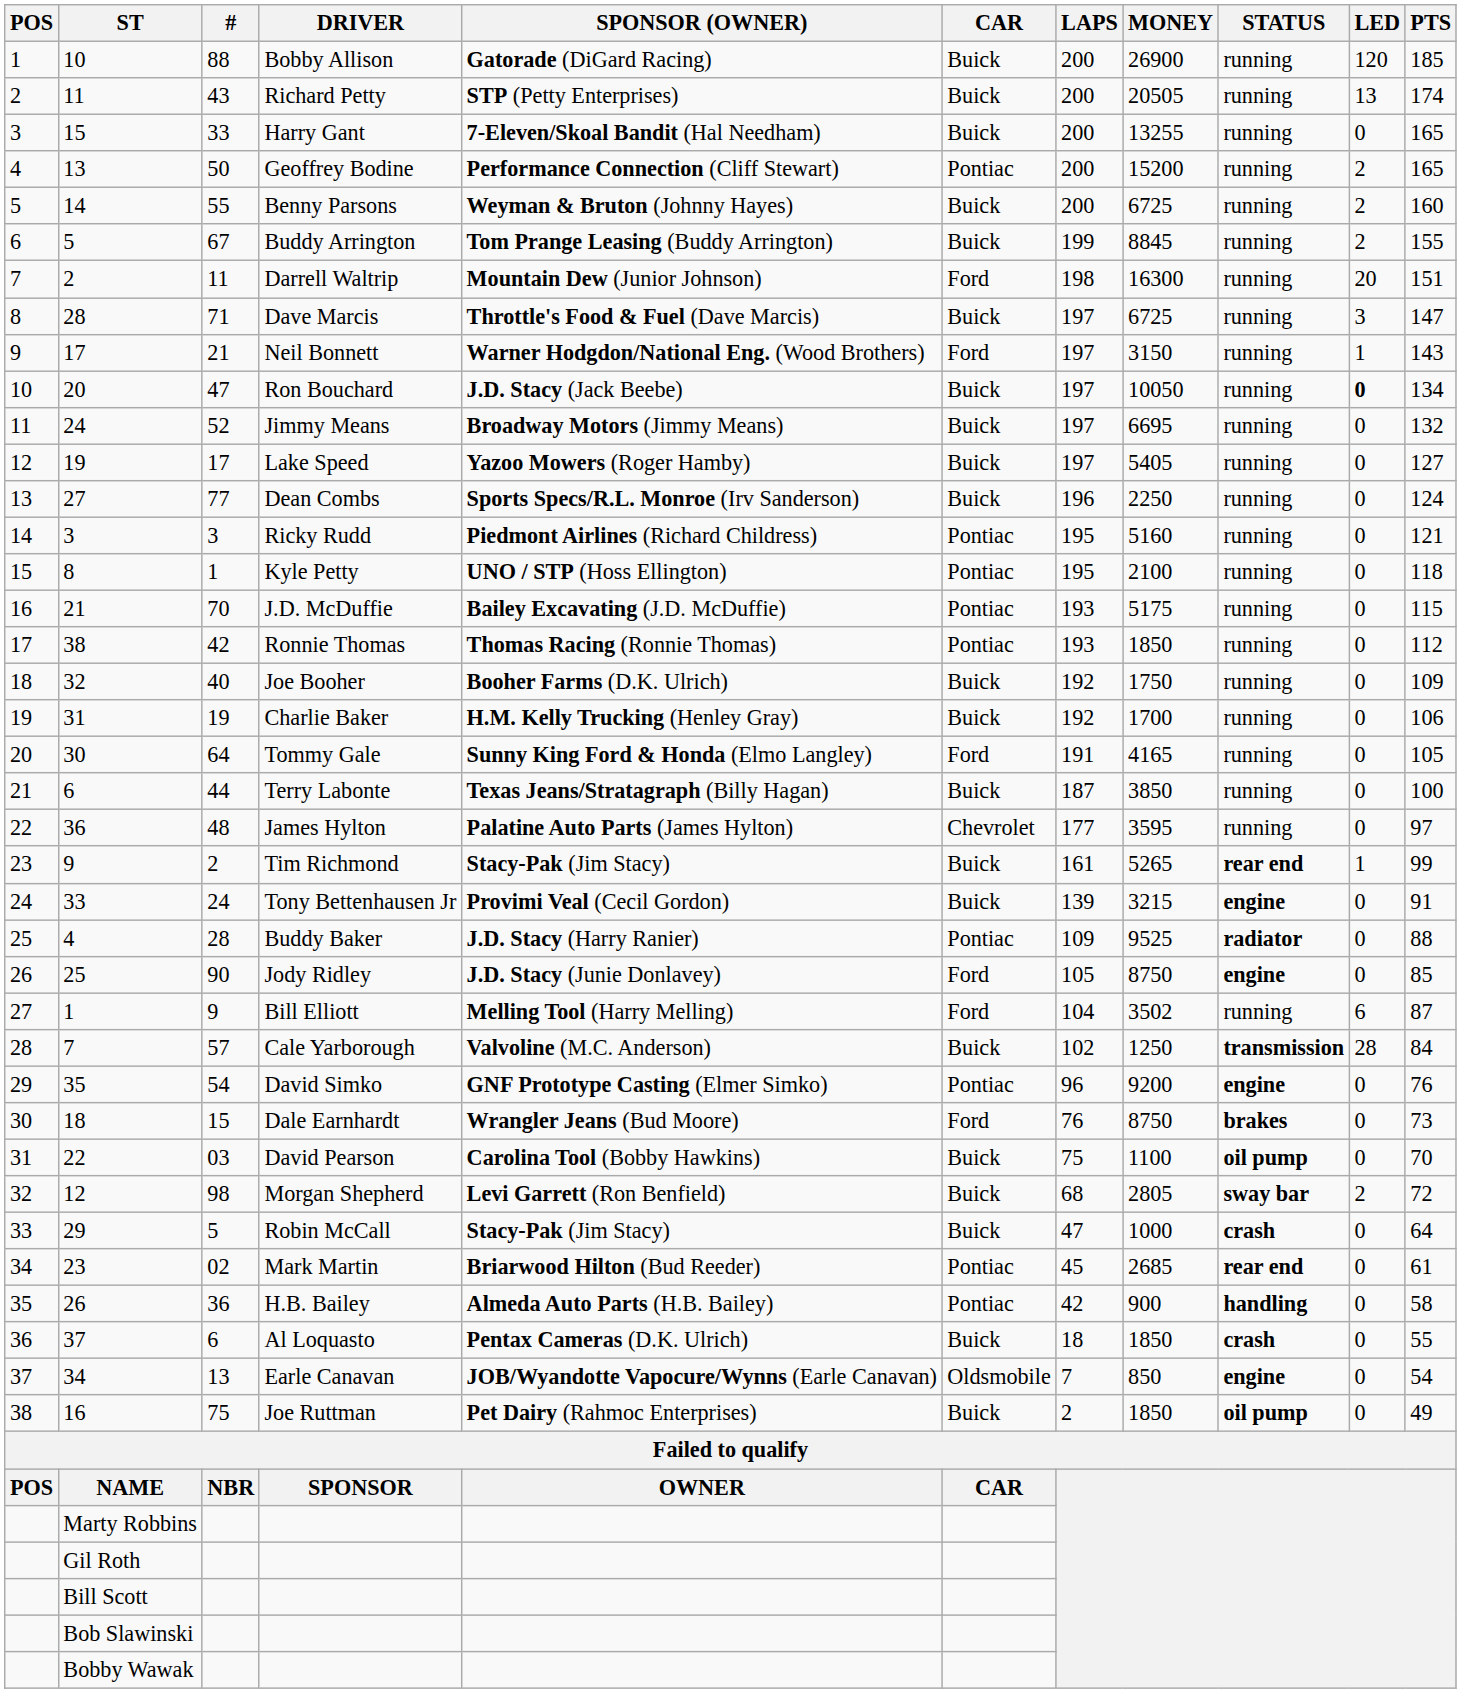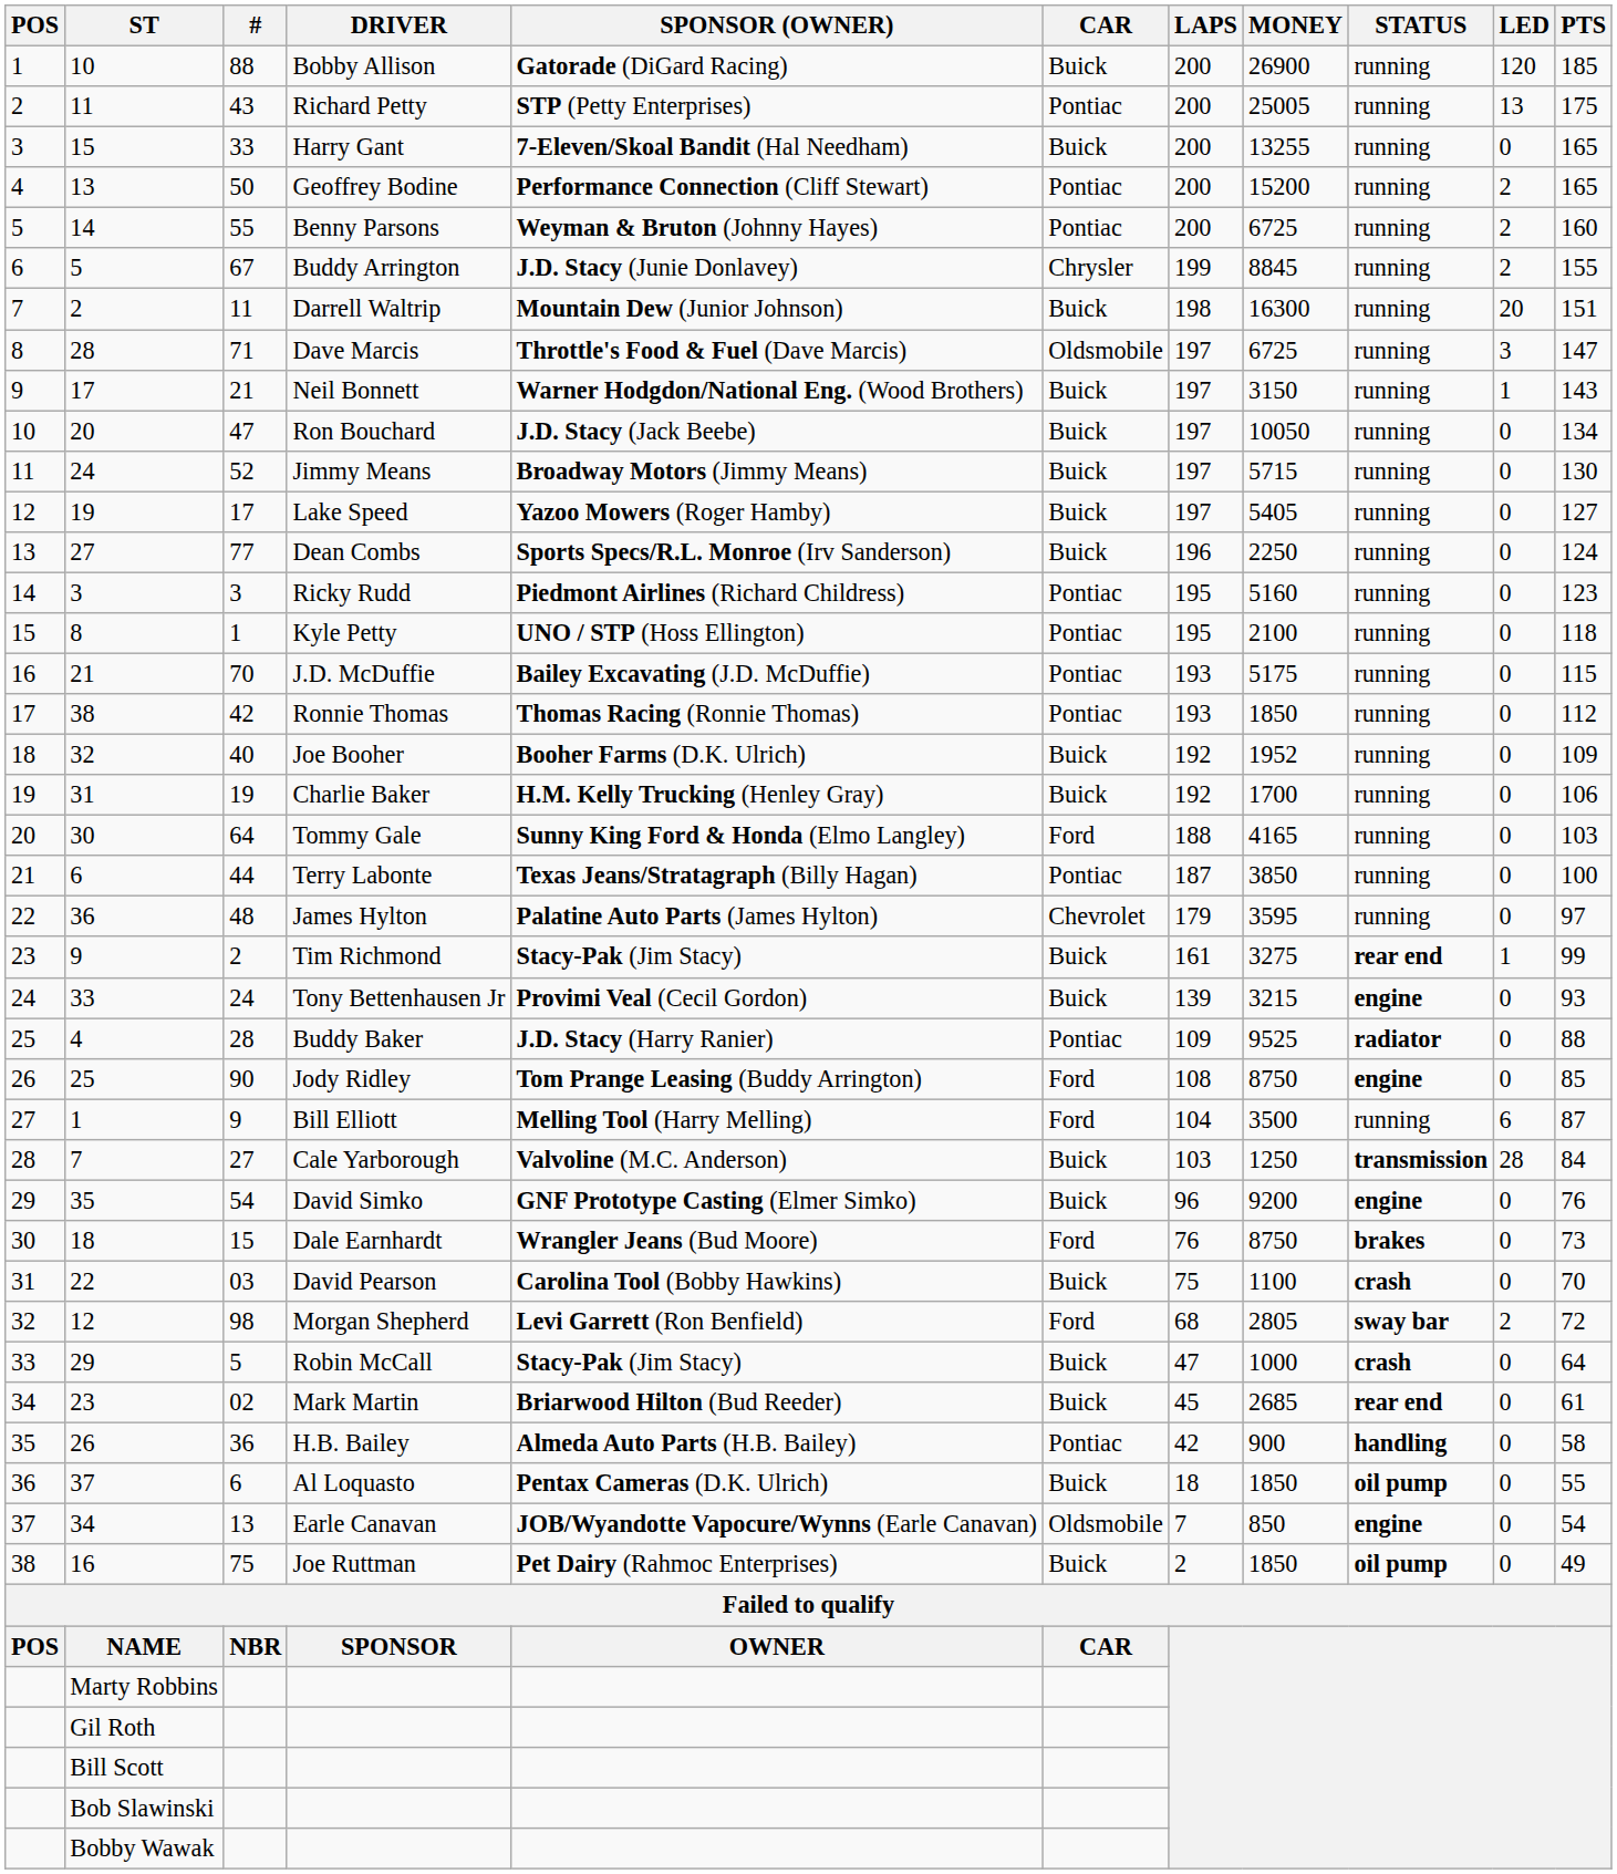 <table class="wikitable" style="font-size:95%">
 <tr>
 <th>POS</th>
 <th>ST</th>
 <th>#</th>
 <th>DRIVER</th>
 <th>SPONSOR (OWNER)</th>
 <th>CAR</th>
 <th>LAPS</th>
 <th>MONEY</th>
 <th>STATUS</th>
 <th>LED</th>
 <th>PTS</th>
 </tr>
 <tr>
 <td>1</td>
 <td>10</td>
 <td>88</td>
 <td>Bobby Allison</td>
 <td><strong>Gatorade</strong> (DiGard Racing)</td>
 <td>Buick</td>
 <td>200</td>
 <td>26900</td>
 <td>running</td>
 <td>120</td>
 <td>185</td>
 </tr>
 <tr>
 <td>2</td>
 <td>11</td>
 <td>43</td>
 <td>Richard Petty</td>
 <td><strong>STP</strong> (Petty Enterprises)</td>
-<td>Buick</td>
+<td>Pontiac</td>
 <td>200</td>
-<td>20505</td>
+<td>25005</td>
 <td>running</td>
 <td>13</td>
-<td>174</td>
+<td>175</td>
 </tr>
 <tr>
 <td>3</td>
 <td>15</td>
 <td>33</td>
 <td>Harry Gant</td>
 <td><strong>7-Eleven/Skoal Bandit</strong> (Hal Needham)</td>
 <td>Buick</td>
 <td>200</td>
 <td>13255</td>
 <td>running</td>
 <td>0</td>
 <td>165</td>
 </tr>
 <tr>
 <td>4</td>
 <td>13</td>
 <td>50</td>
 <td>Geoffrey Bodine</td>
 <td><strong>Performance Connection</strong> (Cliff Stewart)</td>
 <td>Pontiac</td>
 <td>200</td>
 <td>15200</td>
 <td>running</td>
 <td>2</td>
 <td>165</td>
 </tr>
 <tr>
 <td>5</td>
 <td>14</td>
 <td>55</td>
 <td>Benny Parsons</td>
 <td><strong>Weyman & Bruton</strong> (Johnny Hayes)</td>
-<td>Buick</td>
+<td>Pontiac</td>
 <td>200</td>
 <td>6725</td>
 <td>running</td>
 <td>2</td>
 <td>160</td>
 </tr>
 <tr>
 <td>6</td>
 <td>5</td>
 <td>67</td>
 <td>Buddy Arrington</td>
-<td><strong>Tom Prange Leasing</strong> (Buddy Arrington)</td>
-<td>Buick</td>
+<td><strong>J.D. Stacy</strong> (Junie Donlavey)</td>
+<td>Chrysler</td>
 <td>199</td>
 <td>8845</td>
 <td>running</td>
 <td>2</td>
 <td>155</td>
 </tr>
 <tr>
 <td>7</td>
 <td>2</td>
 <td>11</td>
 <td>Darrell Waltrip</td>
 <td><strong>Mountain Dew</strong> (Junior Johnson)</td>
-<td>Ford</td>
+<td>Buick</td>
 <td>198</td>
 <td>16300</td>
 <td>running</td>
 <td>20</td>
 <td>151</td>
 </tr>
 <tr>
 <td>8</td>
 <td>28</td>
 <td>71</td>
 <td>Dave Marcis</td>
 <td><strong>Throttle's Food & Fuel</strong> (Dave Marcis)</td>
-<td>Buick</td>
+<td>Oldsmobile</td>
 <td>197</td>
 <td>6725</td>
 <td>running</td>
 <td>3</td>
 <td>147</td>
 </tr>
 <tr>
 <td>9</td>
 <td>17</td>
 <td>21</td>
 <td>Neil Bonnett</td>
 <td><strong>Warner Hodgdon/National Eng.</strong> (Wood Brothers)</td>
-<td>Ford</td>
+<td>Buick</td>
 <td>197</td>
 <td>3150</td>
 <td>running</td>
 <td>1</td>
 <td>143</td>
 </tr>
 <tr>
 <td>10</td>
 <td>20</td>
 <td>47</td>
 <td>Ron Bouchard</td>
 <td><strong>J.D. Stacy</strong> (Jack Beebe)</td>
 <td>Buick</td>
 <td>197</td>
 <td>10050</td>
 <td>running</td>
-<td><strong>0</strong></td>
+<td>0</td>
 <td>134</td>
 </tr>
 <tr>
 <td>11</td>
 <td>24</td>
 <td>52</td>
 <td>Jimmy Means</td>
 <td><strong>Broadway Motors</strong> (Jimmy Means)</td>
 <td>Buick</td>
 <td>197</td>
-<td>6695</td>
+<td>5715</td>
 <td>running</td>
 <td>0</td>
-<td>132</td>
+<td>130</td>
 </tr>
 <tr>
 <td>12</td>
 <td>19</td>
 <td>17</td>
 <td>Lake Speed</td>
 <td><strong>Yazoo Mowers</strong> (Roger Hamby)</td>
 <td>Buick</td>
 <td>197</td>
 <td>5405</td>
 <td>running</td>
 <td>0</td>
 <td>127</td>
 </tr>
 <tr>
 <td>13</td>
 <td>27</td>
 <td>77</td>
 <td>Dean Combs</td>
 <td><strong>Sports Specs/R.L. Monroe</strong> (Irv Sanderson)</td>
 <td>Buick</td>
 <td>196</td>
 <td>2250</td>
 <td>running</td>
 <td>0</td>
 <td>124</td>
 </tr>
 <tr>
 <td>14</td>
 <td>3</td>
 <td>3</td>
 <td>Ricky Rudd</td>
 <td><strong>Piedmont Airlines</strong> (Richard Childress)</td>
 <td>Pontiac</td>
 <td>195</td>
 <td>5160</td>
 <td>running</td>
 <td>0</td>
-<td>121</td>
+<td>123</td>
 </tr>
 <tr>
 <td>15</td>
 <td>8</td>
 <td>1</td>
 <td>Kyle Petty</td>
 <td><strong>UNO / STP</strong> (Hoss Ellington)</td>
 <td>Pontiac</td>
 <td>195</td>
 <td>2100</td>
 <td>running</td>
 <td>0</td>
 <td>118</td>
 </tr>
 <tr>
 <td>16</td>
 <td>21</td>
 <td>70</td>
 <td>J.D. McDuffie</td>
 <td><strong>Bailey Excavating</strong> (J.D. McDuffie)</td>
 <td>Pontiac</td>
 <td>193</td>
 <td>5175</td>
 <td>running</td>
 <td>0</td>
 <td>115</td>
 </tr>
 <tr>
 <td>17</td>
 <td>38</td>
 <td>42</td>
 <td>Ronnie Thomas</td>
 <td><strong>Thomas Racing</strong> (Ronnie Thomas)</td>
 <td>Pontiac</td>
 <td>193</td>
 <td>1850</td>
 <td>running</td>
 <td>0</td>
 <td>112</td>
 </tr>
 <tr>
 <td>18</td>
 <td>32</td>
 <td>40</td>
 <td>Joe Booher</td>
 <td><strong>Booher Farms</strong> (D.K. Ulrich)</td>
 <td>Buick</td>
 <td>192</td>
-<td>1750</td>
+<td>1952</td>
 <td>running</td>
 <td>0</td>
 <td>109</td>
 </tr>
 <tr>
 <td>19</td>
 <td>31</td>
 <td>19</td>
 <td>Charlie Baker</td>
 <td><strong>H.M. Kelly Trucking</strong> (Henley Gray)</td>
 <td>Buick</td>
 <td>192</td>
 <td>1700</td>
 <td>running</td>
 <td>0</td>
 <td>106</td>
 </tr>
 <tr>
 <td>20</td>
 <td>30</td>
 <td>64</td>
 <td>Tommy Gale</td>
 <td><strong>Sunny King Ford & Honda</strong> (Elmo Langley)</td>
 <td>Ford</td>
-<td>191</td>
+<td>188</td>
 <td>4165</td>
 <td>running</td>
 <td>0</td>
-<td>105</td>
+<td>103</td>
 </tr>
 <tr>
 <td>21</td>
 <td>6</td>
 <td>44</td>
 <td>Terry Labonte</td>
 <td><strong>Texas Jeans/Stratagraph</strong> (Billy Hagan)</td>
-<td>Buick</td>
+<td>Pontiac</td>
 <td>187</td>
 <td>3850</td>
 <td>running</td>
 <td>0</td>
 <td>100</td>
 </tr>
 <tr>
 <td>22</td>
 <td>36</td>
 <td>48</td>
 <td>James Hylton</td>
 <td><strong>Palatine Auto Parts</strong> (James Hylton)</td>
 <td>Chevrolet</td>
-<td>177</td>
+<td>179</td>
 <td>3595</td>
 <td>running</td>
 <td>0</td>
 <td>97</td>
 </tr>
 <tr>
 <td>23</td>
 <td>9</td>
 <td>2</td>
 <td>Tim Richmond</td>
 <td><strong>Stacy-Pak</strong> (Jim Stacy)</td>
 <td>Buick</td>
 <td>161</td>
-<td>5265</td>
+<td>3275</td>
 <td><strong>rear end</strong></td>
 <td>1</td>
 <td>99</td>
 </tr>
 <tr>
 <td>24</td>
 <td>33</td>
 <td>24</td>
 <td>Tony Bettenhausen Jr</td>
 <td><strong>Provimi Veal</strong> (Cecil Gordon)</td>
 <td>Buick</td>
 <td>139</td>
 <td>3215</td>
 <td><strong>engine</strong></td>
 <td>0</td>
-<td>91</td>
+<td>93</td>
 </tr>
 <tr>
 <td>25</td>
 <td>4</td>
 <td>28</td>
 <td>Buddy Baker</td>
 <td><strong>J.D. Stacy</strong> (Harry Ranier)</td>
 <td>Pontiac</td>
 <td>109</td>
 <td>9525</td>
 <td><strong>radiator</strong></td>
 <td>0</td>
 <td>88</td>
 </tr>
 <tr>
 <td>26</td>
 <td>25</td>
 <td>90</td>
 <td>Jody Ridley</td>
-<td><strong>J.D. Stacy</strong> (Junie Donlavey)</td>
+<td><strong>Tom Prange Leasing</strong> (Buddy Arrington)</td>
 <td>Ford</td>
-<td>105</td>
+<td>108</td>
 <td>8750</td>
 <td><strong>engine</strong></td>
 <td>0</td>
 <td>85</td>
 </tr>
 <tr>
 <td>27</td>
 <td>1</td>
 <td>9</td>
 <td>Bill Elliott</td>
 <td><strong>Melling Tool</strong> (Harry Melling)</td>
 <td>Ford</td>
 <td>104</td>
-<td>3502</td>
+<td>3500</td>
 <td>running</td>
 <td>6</td>
 <td>87</td>
 </tr>
 <tr>
 <td>28</td>
 <td>7</td>
-<td>57</td>
+<td>27</td>
 <td>Cale Yarborough</td>
 <td><strong>Valvoline</strong> (M.C. Anderson)</td>
 <td>Buick</td>
-<td>102</td>
+<td>103</td>
 <td>1250</td>
 <td><strong>transmission</strong></td>
 <td>28</td>
 <td>84</td>
 </tr>
 <tr>
 <td>29</td>
 <td>35</td>
 <td>54</td>
 <td>David Simko</td>
 <td><strong>GNF Prototype Casting</strong> (Elmer Simko)</td>
-<td>Pontiac</td>
+<td>Buick</td>
 <td>96</td>
 <td>9200</td>
 <td><strong>engine</strong></td>
 <td>0</td>
 <td>76</td>
 </tr>
 <tr>
 <td>30</td>
 <td>18</td>
 <td>15</td>
 <td>Dale Earnhardt</td>
 <td><strong>Wrangler Jeans</strong> (Bud Moore)</td>
 <td>Ford</td>
 <td>76</td>
 <td>8750</td>
 <td><strong>brakes</strong></td>
 <td>0</td>
 <td>73</td>
 </tr>
 <tr>
 <td>31</td>
 <td>22</td>
 <td>03</td>
 <td>David Pearson</td>
 <td><strong>Carolina Tool</strong> (Bobby Hawkins)</td>
 <td>Buick</td>
 <td>75</td>
 <td>1100</td>
-<td><strong>oil pump</strong></td>
+<td><strong>crash</strong></td>
 <td>0</td>
 <td>70</td>
 </tr>
 <tr>
 <td>32</td>
 <td>12</td>
 <td>98</td>
 <td>Morgan Shepherd</td>
 <td><strong>Levi Garrett</strong> (Ron Benfield)</td>
-<td>Buick</td>
+<td>Ford</td>
 <td>68</td>
 <td>2805</td>
 <td><strong>sway bar</strong></td>
 <td>2</td>
 <td>72</td>
 </tr>
 <tr>
 <td>33</td>
 <td>29</td>
 <td>5</td>
 <td>Robin McCall</td>
 <td><strong>Stacy-Pak</strong> (Jim Stacy)</td>
 <td>Buick</td>
 <td>47</td>
 <td>1000</td>
 <td><strong>crash</strong></td>
 <td>0</td>
 <td>64</td>
 </tr>
 <tr>
 <td>34</td>
 <td>23</td>
 <td>02</td>
 <td>Mark Martin</td>
 <td><strong>Briarwood Hilton</strong> (Bud Reeder)</td>
-<td>Pontiac</td>
+<td>Buick</td>
 <td>45</td>
 <td>2685</td>
 <td><strong>rear end</strong></td>
 <td>0</td>
 <td>61</td>
 </tr>
 <tr>
 <td>35</td>
 <td>26</td>
 <td>36</td>
 <td>H.B. Bailey</td>
 <td><strong>Almeda Auto Parts</strong> (H.B. Bailey)</td>
 <td>Pontiac</td>
 <td>42</td>
 <td>900</td>
 <td><strong>handling</strong></td>
 <td>0</td>
 <td>58</td>
 </tr>
 <tr>
 <td>36</td>
 <td>37</td>
 <td>6</td>
 <td>Al Loquasto</td>
 <td><strong>Pentax Cameras</strong> (D.K. Ulrich)</td>
 <td>Buick</td>
 <td>18</td>
 <td>1850</td>
-<td><strong>crash</strong></td>
+<td><strong>oil pump</strong></td>
 <td>0</td>
 <td>55</td>
 </tr>
 <tr>
 <td>37</td>
 <td>34</td>
 <td>13</td>
 <td>Earle Canavan</td>
 <td><strong>JOB/Wyandotte Vapocure/Wynns</strong> (Earle Canavan)</td>
 <td>Oldsmobile</td>
 <td>7</td>
 <td>850</td>
 <td><strong>engine</strong></td>
 <td>0</td>
 <td>54</td>
 </tr>
 <tr>
 <td>38</td>
 <td>16</td>
 <td>75</td>
 <td>Joe Ruttman</td>
 <td><strong>Pet Dairy</strong> (Rahmoc Enterprises)</td>
 <td>Buick</td>
 <td>2</td>
 <td>1850</td>
 <td><strong>oil pump</strong></td>
 <td>0</td>
 <td>49</td>
 </tr>
 <tr>
 <th colspan="11">Failed to qualify</th>
 </tr>
 <tr>
 <th>POS</th>
 <th>NAME</th>
 <th>NBR</th>
 <th>SPONSOR</th>
 <th>OWNER</th>
 <th>CAR</th>
 <th colspan="5" rowspan="6"></th>
 </tr>
 <tr>
 <td></td>
 <td>Marty Robbins</td>
 <td></td>
 <td></td>
 <td></td>
 <td></td>
 </tr>
 <tr>
 <td></td>
 <td>Gil Roth</td>
 <td></td>
 <td></td>
 <td></td>
 <td></td>
 </tr>
 <tr>
 <td></td>
 <td>Bill Scott</td>
 <td></td>
 <td></td>
 <td></td>
 <td></td>
 </tr>
 <tr>
 <td></td>
 <td>Bob Slawinski</td>
 <td></td>
 <td></td>
 <td></td>
 <td></td>
 </tr>
 <tr>
 <td></td>
 <td>Bobby Wawak</td>
 <td></td>
 <td></td>
 <td></td>
 <td></td>
 </tr>
 </table>
